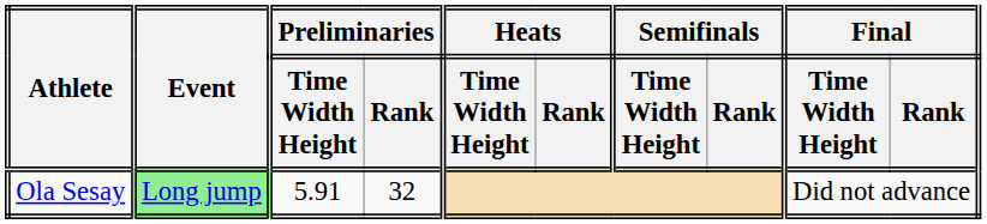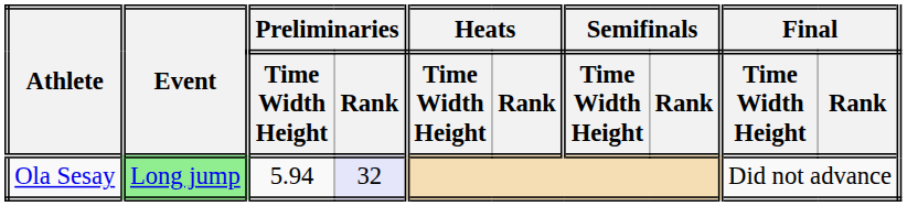 <table class=wikitable style="font-size:90%; border: double;">
 <tr>
 <th rowspan="2" style="border-right:double">Athlete</th>
 <th rowspan="2" style="border-right:double">Event</th>
 <th colspan="2" style="border-right:double; border-bottom:double;">Preliminaries</th>
 <th colspan="2" style="border-right:double; border-bottom:double;">Heats</th>
 <th colspan="2" style="border-right:double; border-bottom:double;">Semifinals</th>
 <th colspan="2" style="border-right:double; border-bottom:double;">Final</th>
 </tr>
 <tr>
 <th>Time<br>Width<br>Height</th>
 <th style="border-right:double">Rank</th>
 <th>Time<br>Width<br>Height</th>
 <th style="border-right:double">Rank</th>
 <th>Time<br>Width<br>Height</th>
 <th style="border-right:double">Rank</th>
 <th>Time<br>Width<br>Height</th>
 <th style="border-right:double">Rank</th>
 </tr>
 <tr style="border-top: double;">
 <td style="border-right:double"><a href='#'>Ola Sesay</a></td>
 <td style="background: lightgreen; border-right:double"><a href='#'>Long jump</a></td>
-<td align=center>5.91</td>
-<td align=center style="border-right:double">32</td>
+<td align=center>5.94</td>
+<td align=center style="background: lavender; border-right:double">32</td>
 <td style="border-right:double" colspan= 4 bgcolor="wheat"></td>
 <td align=center colspan= 2>Did not advance</td>
 </tr>
 </table>
